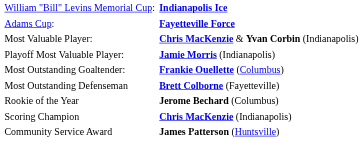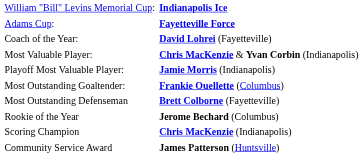 <table cellpadding="3" cellspacing="1">
 <tr>
 <td><a href='#'>William "Bill" Levins Memorial Cup</a>:</td>
 <td><strong><a href='#'>Indianapolis Ice</a></strong></td>
 </tr>
 <tr>
 <td><a href='#'>Adams Cup</a>:</td>
 <td><strong><a href='#'>Fayetteville Force</a></strong></td>
+</tr>
+<tr>
+<td>Coach of the Year:</td>
+<td><strong><a href='#'>David Lohrei</a></strong> (Fayetteville)</td>
 </tr>
 <tr>
 <td>Most Valuable Player:</td>
 <td><strong><a href='#'>Chris MacKenzie</a></strong> & <strong>Yvan Corbin</strong> (Indianapolis)</td>
 </tr>
 <tr>
 <td>Playoff Most Valuable Player:</td>
 <td><strong><a href='#'>Jamie Morris</a></strong> (Indianapolis)</td>
 </tr>
 <tr>
 <td>Most Outstanding Goaltender:</td>
 <td><strong><a href='#'>Frankie Ouellette</a></strong> (<a href='#'>Columbus</a>)</td>
 </tr>
 <tr>
 <td>Most Outstanding Defenseman</td>
 <td><strong><a href='#'>Brett Colborne</a></strong> (Fayetteville)</td>
 </tr>
 <tr>
 <td>Rookie of the Year</td>
 <td><strong>Jerome Bechard</strong> (Columbus)</td>
 </tr>
 <tr>
 <td>Scoring Champion</td>
 <td><strong><a href='#'>Chris MacKenzie</a></strong> (Indianapolis)</td>
 </tr>
 <tr>
 <td>Community Service Award</td>
 <td><strong>James Patterson</strong> (<a href='#'>Huntsville</a>)</td>
 </tr>
 </table>
